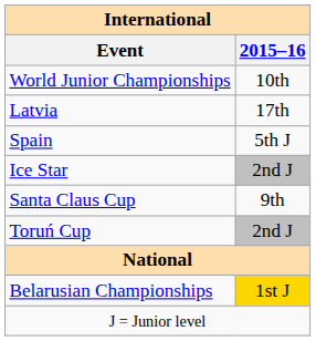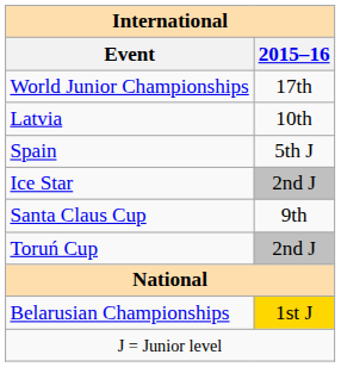 <table class="wikitable" style="text-align:center">
 <tr>
 <th style="background-color: #ffdead; " colspan=2 align=center>International</th>
 </tr>
 <tr>
 <th>Event</th>
 <th><a href='#'>2015–16</a></th>
 </tr>
 <tr>
 <td align=left><a href='#'>World Junior Championships</a></td>
-<td>10th</td>
+<td>17th</td>
 </tr>
 <tr>
 <td align=left> <a href='#'>Latvia</a></td>
-<td>17th</td>
+<td>10th</td>
 </tr>
 <tr>
 <td align=left> <a href='#'>Spain</a></td>
 <td>5th J</td>
 </tr>
 <tr>
 <td align=left><a href='#'>Ice Star</a></td>
 <td bgcolor=silver>2nd J</td>
 </tr>
 <tr>
 <td align=left><a href='#'>Santa Claus Cup</a></td>
 <td>9th</td>
 </tr>
 <tr>
 <td align=left><a href='#'>Toruń Cup</a></td>
 <td bgcolor=silver>2nd J</td>
 </tr>
 <tr>
 <th style="background-color: #ffdead; " colspan=2 align=center>National</th>
 </tr>
 <tr>
 <td align=left><a href='#'>Belarusian Championships</a></td>
 <td bgcolor=gold>1st J</td>
 </tr>
 <tr>
 <td colspan=2 align=center><small> J = Junior level </small></td>
 </tr>
 </table>
